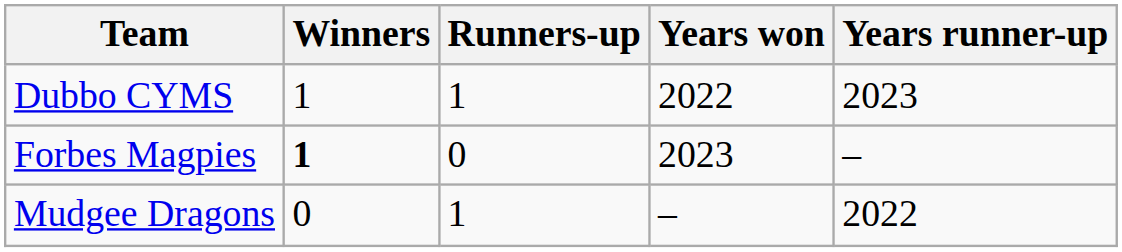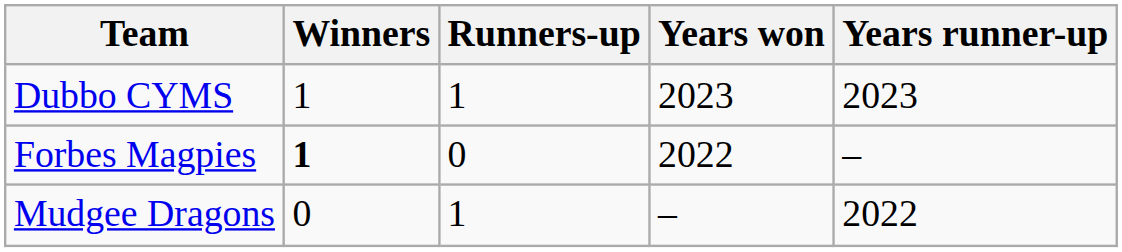 <table class="wikitable sortable">
 <tr>
 <th>Team</th>
 <th>Winners</th>
 <th>Runners-up</th>
 <th>Years won</th>
 <th>Years runner-up</th>
 </tr>
 <tr>
 <td> <a href='#'>Dubbo CYMS</a></td>
 <td>1</td>
 <td>1</td>
-<td>2022</td>
+<td>2023</td>
 <td>2023</td>
 </tr>
 <tr>
 <td> <a href='#'>Forbes Magpies</a></td>
 <td><strong>1</strong></td>
 <td>0</td>
-<td>2023</td>
+<td>2022</td>
 <td>–</td>
 </tr>
 <tr>
 <td> <a href='#'>Mudgee Dragons</a></td>
 <td>0</td>
 <td>1</td>
 <td>–</td>
 <td>2022</td>
 </tr>
 </table>
